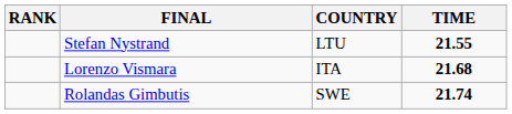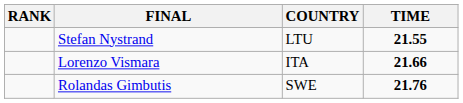 <table class="wikitable">
 <tr>
 <th>RANK</th>
 <th align="left" style="width: 15em">FINAL</th>
 <th>COUNTRY</th>
 <th style="width: 6em">TIME</th>
 </tr>
 <tr>
 <td align="center"></td>
 <td><a href='#'>Stefan Nystrand</a></td>
 <td> LTU</td>
 <td align="center"><strong>21.55</strong></td>
 </tr>
 <tr>
 <td align="center"></td>
 <td><a href='#'>Lorenzo Vismara</a></td>
 <td> ITA</td>
-<td align="center"><strong>21.68</strong></td>
+<td align="center"><strong>21.66</strong></td>
 </tr>
 <tr>
 <td align="center"></td>
 <td><a href='#'>Rolandas Gimbutis</a></td>
 <td> SWE</td>
-<td align="center"><strong>21.74</strong></td>
+<td align="center"><strong>21.76</strong></td>
 </tr>
 </table>
